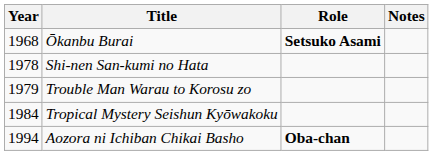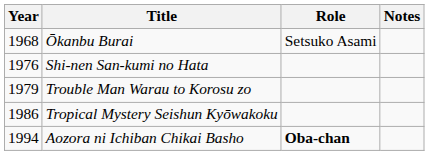 <table class="wikitable">
 <tr>
 <th>Year</th>
 <th>Title</th>
 <th>Role</th>
 <th>Notes</th>
 </tr>
 <tr>
 <td>1968</td>
 <td><em>Ōkanbu Burai</em></td>
-<td><strong>Setsuko Asami</strong></td>
+<td>Setsuko Asami</td>
 <td></td>
 </tr>
 <tr>
-<td>1978</td>
+<td>1976</td>
 <td><em>Shi-nen San-kumi no Hata</em></td>
 <td></td>
 <td></td>
 </tr>
 <tr>
 <td>1979</td>
 <td><em>Trouble Man Warau to Korosu zo</em></td>
 <td></td>
 <td></td>
 </tr>
 <tr>
-<td>1984</td>
+<td>1986</td>
 <td><em>Tropical Mystery Seishun Kyōwakoku</em></td>
 <td></td>
 <td></td>
 </tr>
 <tr>
 <td>1994</td>
 <td><em>Aozora ni Ichiban Chikai Basho</em></td>
 <td><strong>Oba-chan</strong></td>
 <td></td>
 </tr>
 </table>
